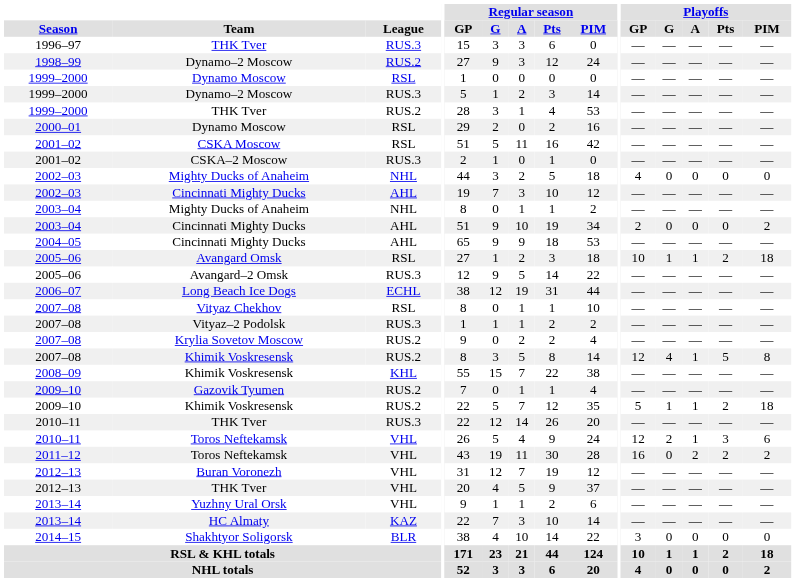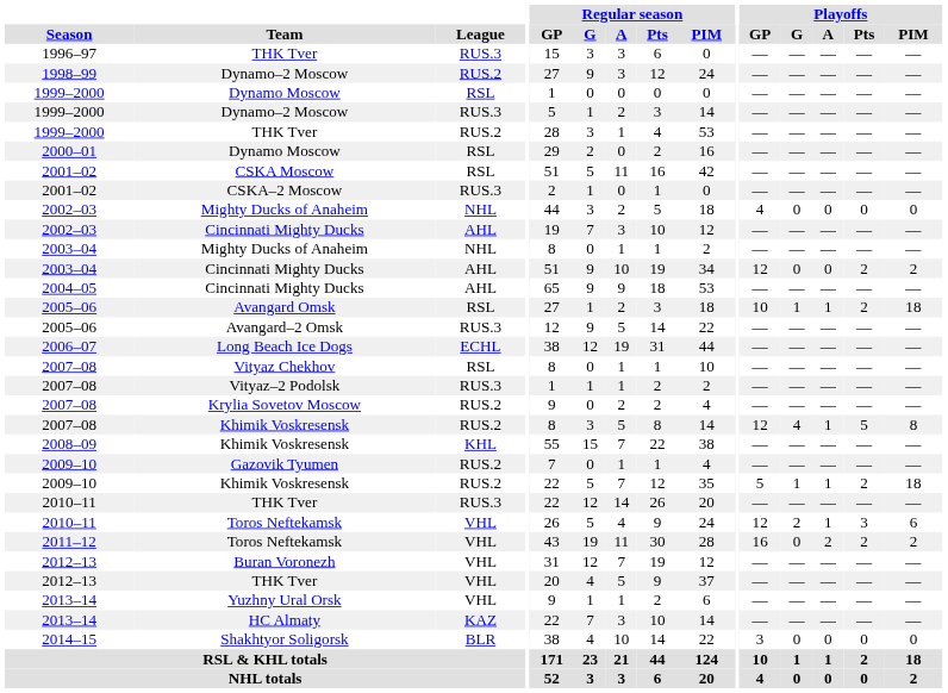 <table border="0" cellpadding="1" cellspacing="0" style="text-align:center; width:60em">
 <tr bgcolor="#e0e0e0">
 <th colspan="3" bgcolor="#ffffff"></th>
 <th rowspan="100" bgcolor="#ffffff"></th>
 <th colspan="5"><a href='#'>Regular season</a></th>
 <th rowspan="100" bgcolor="#ffffff"></th>
 <th colspan="5"><a href='#'>Playoffs</a></th>
 </tr>
 <tr bgcolor="#e0e0e0">
 <th><a href='#'>Season</a></th>
 <th>Team</th>
 <th>League</th>
 <th>GP</th>
 <th><a href='#'>G</a></th>
 <th><a href='#'>A</a></th>
 <th><a href='#'>Pts</a></th>
 <th><a href='#'>PIM</a></th>
 <th>GP</th>
 <th>G</th>
 <th>A</th>
 <th>Pts</th>
 <th>PIM</th>
 </tr>
 <tr>
 <td>1996–97</td>
 <td><a href='#'>THK Tver</a></td>
 <td><a href='#'>RUS.3</a></td>
 <td>15</td>
 <td>3</td>
 <td>3</td>
 <td>6</td>
 <td>0</td>
 <td>—</td>
 <td>—</td>
 <td>—</td>
 <td>—</td>
 <td>—</td>
 </tr>
 <tr bgcolor="#f0f0f0">
 <td><a href='#'>1998–99</a></td>
 <td>Dynamo–2 Moscow</td>
 <td><a href='#'>RUS.2</a></td>
 <td>27</td>
 <td>9</td>
 <td>3</td>
 <td>12</td>
 <td>24</td>
 <td>—</td>
 <td>—</td>
 <td>—</td>
 <td>—</td>
 <td>—</td>
 </tr>
 <tr>
 <td><a href='#'>1999–2000</a></td>
 <td><a href='#'>Dynamo Moscow</a></td>
 <td><a href='#'>RSL</a></td>
 <td>1</td>
 <td>0</td>
 <td>0</td>
 <td>0</td>
 <td>0</td>
 <td>—</td>
 <td>—</td>
 <td>—</td>
 <td>—</td>
 <td>—</td>
 </tr>
 <tr bgcolor="#f0f0f0">
 <td>1999–2000</td>
 <td>Dynamo–2 Moscow</td>
 <td>RUS.3</td>
 <td>5</td>
 <td>1</td>
 <td>2</td>
 <td>3</td>
 <td>14</td>
 <td>—</td>
 <td>—</td>
 <td>—</td>
 <td>—</td>
 <td>—</td>
 </tr>
 <tr>
 <td><a href='#'>1999–2000</a></td>
 <td>THK Tver</td>
 <td>RUS.2</td>
 <td>28</td>
 <td>3</td>
 <td>1</td>
 <td>4</td>
 <td>53</td>
 <td>—</td>
 <td>—</td>
 <td>—</td>
 <td>—</td>
 <td>—</td>
 </tr>
 <tr bgcolor="#f0f0f0">
 <td><a href='#'>2000–01</a></td>
 <td>Dynamo Moscow</td>
 <td>RSL</td>
 <td>29</td>
 <td>2</td>
 <td>0</td>
 <td>2</td>
 <td>16</td>
 <td>—</td>
 <td>—</td>
 <td>—</td>
 <td>—</td>
 <td>—</td>
 </tr>
 <tr>
 <td><a href='#'>2001–02</a></td>
 <td><a href='#'>CSKA Moscow</a></td>
 <td>RSL</td>
 <td>51</td>
 <td>5</td>
 <td>11</td>
 <td>16</td>
 <td>42</td>
 <td>—</td>
 <td>—</td>
 <td>—</td>
 <td>—</td>
 <td>—</td>
 </tr>
 <tr bgcolor="#f0f0f0">
 <td>2001–02</td>
 <td>CSKA–2 Moscow</td>
 <td>RUS.3</td>
 <td>2</td>
 <td>1</td>
 <td>0</td>
 <td>1</td>
 <td>0</td>
 <td>—</td>
 <td>—</td>
 <td>—</td>
 <td>—</td>
 <td>—</td>
 </tr>
 <tr>
 <td><a href='#'>2002–03</a></td>
 <td><a href='#'>Mighty Ducks of Anaheim</a></td>
 <td><a href='#'>NHL</a></td>
 <td>44</td>
 <td>3</td>
 <td>2</td>
 <td>5</td>
 <td>18</td>
 <td>4</td>
 <td>0</td>
 <td>0</td>
 <td>0</td>
 <td>0</td>
 </tr>
 <tr bgcolor="#f0f0f0">
 <td><a href='#'>2002–03</a></td>
 <td><a href='#'>Cincinnati Mighty Ducks</a></td>
 <td><a href='#'>AHL</a></td>
 <td>19</td>
 <td>7</td>
 <td>3</td>
 <td>10</td>
 <td>12</td>
 <td>—</td>
 <td>—</td>
 <td>—</td>
 <td>—</td>
 <td>—</td>
 </tr>
 <tr>
 <td><a href='#'>2003–04</a></td>
 <td>Mighty Ducks of Anaheim</td>
 <td>NHL</td>
 <td>8</td>
 <td>0</td>
 <td>1</td>
 <td>1</td>
 <td>2</td>
 <td>—</td>
 <td>—</td>
 <td>—</td>
 <td>—</td>
 <td>—</td>
 </tr>
 <tr bgcolor="#f0f0f0">
 <td><a href='#'>2003–04</a></td>
 <td>Cincinnati Mighty Ducks</td>
 <td>AHL</td>
 <td>51</td>
 <td>9</td>
 <td>10</td>
 <td>19</td>
 <td>34</td>
-<td>2</td>
+<td>12</td>
 <td>0</td>
 <td>0</td>
-<td>0</td>
+<td>2</td>
 <td>2</td>
 </tr>
 <tr>
 <td><a href='#'>2004–05</a></td>
 <td>Cincinnati Mighty Ducks</td>
 <td>AHL</td>
 <td>65</td>
 <td>9</td>
 <td>9</td>
 <td>18</td>
 <td>53</td>
 <td>—</td>
 <td>—</td>
 <td>—</td>
 <td>—</td>
 <td>—</td>
 </tr>
 <tr bgcolor="#f0f0f0">
 <td><a href='#'>2005–06</a></td>
 <td><a href='#'>Avangard Omsk</a></td>
 <td>RSL</td>
 <td>27</td>
 <td>1</td>
 <td>2</td>
 <td>3</td>
 <td>18</td>
 <td>10</td>
 <td>1</td>
 <td>1</td>
 <td>2</td>
 <td>18</td>
 </tr>
 <tr>
 <td>2005–06</td>
 <td>Avangard–2 Omsk</td>
 <td>RUS.3</td>
 <td>12</td>
 <td>9</td>
 <td>5</td>
 <td>14</td>
 <td>22</td>
 <td>—</td>
 <td>—</td>
 <td>—</td>
 <td>—</td>
 <td>—</td>
 </tr>
 <tr bgcolor="#f0f0f0">
 <td><a href='#'>2006–07</a></td>
 <td><a href='#'>Long Beach Ice Dogs</a></td>
 <td><a href='#'>ECHL</a></td>
 <td>38</td>
 <td>12</td>
 <td>19</td>
 <td>31</td>
 <td>44</td>
 <td>—</td>
 <td>—</td>
 <td>—</td>
 <td>—</td>
 <td>—</td>
 </tr>
 <tr>
 <td><a href='#'>2007–08</a></td>
 <td><a href='#'>Vityaz Chekhov</a></td>
 <td>RSL</td>
 <td>8</td>
 <td>0</td>
 <td>1</td>
 <td>1</td>
 <td>10</td>
 <td>—</td>
 <td>—</td>
 <td>—</td>
 <td>—</td>
 <td>—</td>
 </tr>
 <tr bgcolor="#f0f0f0">
 <td>2007–08</td>
 <td>Vityaz–2 Podolsk</td>
 <td>RUS.3</td>
 <td>1</td>
 <td>1</td>
 <td>1</td>
 <td>2</td>
 <td>2</td>
 <td>—</td>
 <td>—</td>
 <td>—</td>
 <td>—</td>
 <td>—</td>
 </tr>
 <tr>
 <td><a href='#'>2007–08</a></td>
 <td><a href='#'>Krylia Sovetov Moscow</a></td>
 <td>RUS.2</td>
 <td>9</td>
 <td>0</td>
 <td>2</td>
 <td>2</td>
 <td>4</td>
 <td>—</td>
 <td>—</td>
 <td>—</td>
 <td>—</td>
 <td>—</td>
 </tr>
 <tr bgcolor="#f0f0f0">
 <td>2007–08</td>
 <td><a href='#'>Khimik Voskresensk</a></td>
 <td>RUS.2</td>
 <td>8</td>
 <td>3</td>
 <td>5</td>
 <td>8</td>
 <td>14</td>
 <td>12</td>
 <td>4</td>
 <td>1</td>
 <td>5</td>
 <td>8</td>
 </tr>
 <tr>
 <td><a href='#'>2008–09</a></td>
 <td>Khimik Voskresensk</td>
 <td><a href='#'>KHL</a></td>
 <td>55</td>
 <td>15</td>
 <td>7</td>
 <td>22</td>
 <td>38</td>
 <td>—</td>
 <td>—</td>
 <td>—</td>
 <td>—</td>
 <td>—</td>
 </tr>
 <tr bgcolor="#f0f0f0">
 <td><a href='#'>2009–10</a></td>
 <td><a href='#'>Gazovik Tyumen</a></td>
 <td>RUS.2</td>
 <td>7</td>
 <td>0</td>
 <td>1</td>
 <td>1</td>
 <td>4</td>
 <td>—</td>
 <td>—</td>
 <td>—</td>
 <td>—</td>
 <td>—</td>
 </tr>
 <tr>
 <td>2009–10</td>
 <td>Khimik Voskresensk</td>
 <td>RUS.2</td>
 <td>22</td>
 <td>5</td>
 <td>7</td>
 <td>12</td>
 <td>35</td>
 <td>5</td>
 <td>1</td>
 <td>1</td>
 <td>2</td>
 <td>18</td>
 </tr>
 <tr bgcolor="#f0f0f0">
 <td>2010–11</td>
 <td>THK Tver</td>
 <td>RUS.3</td>
 <td>22</td>
 <td>12</td>
 <td>14</td>
 <td>26</td>
 <td>20</td>
 <td>—</td>
 <td>—</td>
 <td>—</td>
 <td>—</td>
 <td>—</td>
 </tr>
 <tr>
 <td><a href='#'>2010–11</a></td>
 <td><a href='#'>Toros Neftekamsk</a></td>
 <td><a href='#'>VHL</a></td>
 <td>26</td>
 <td>5</td>
 <td>4</td>
 <td>9</td>
 <td>24</td>
 <td>12</td>
 <td>2</td>
 <td>1</td>
 <td>3</td>
 <td>6</td>
 </tr>
 <tr bgcolor="#f0f0f0">
 <td><a href='#'>2011–12</a></td>
 <td>Toros Neftekamsk</td>
 <td>VHL</td>
 <td>43</td>
 <td>19</td>
 <td>11</td>
 <td>30</td>
 <td>28</td>
 <td>16</td>
 <td>0</td>
 <td>2</td>
 <td>2</td>
 <td>2</td>
 </tr>
 <tr>
 <td><a href='#'>2012–13</a></td>
 <td><a href='#'>Buran Voronezh</a></td>
 <td>VHL</td>
 <td>31</td>
 <td>12</td>
 <td>7</td>
 <td>19</td>
 <td>12</td>
 <td>—</td>
 <td>—</td>
 <td>—</td>
 <td>—</td>
 <td>—</td>
 </tr>
 <tr bgcolor="#f0f0f0">
 <td>2012–13</td>
 <td>THK Tver</td>
 <td>VHL</td>
 <td>20</td>
 <td>4</td>
 <td>5</td>
 <td>9</td>
 <td>37</td>
 <td>—</td>
 <td>—</td>
 <td>—</td>
 <td>—</td>
 <td>—</td>
 </tr>
 <tr>
 <td><a href='#'>2013–14</a></td>
 <td><a href='#'>Yuzhny Ural Orsk</a></td>
 <td>VHL</td>
 <td>9</td>
 <td>1</td>
 <td>1</td>
 <td>2</td>
 <td>6</td>
 <td>—</td>
 <td>—</td>
 <td>—</td>
 <td>—</td>
 <td>—</td>
 </tr>
 <tr bgcolor="#f0f0f0">
 <td><a href='#'>2013–14</a></td>
 <td><a href='#'>HC Almaty</a></td>
 <td><a href='#'>KAZ</a></td>
 <td>22</td>
 <td>7</td>
 <td>3</td>
 <td>10</td>
 <td>14</td>
 <td>—</td>
 <td>—</td>
 <td>—</td>
 <td>—</td>
 <td>—</td>
 </tr>
 <tr>
 <td><a href='#'>2014–15</a></td>
 <td><a href='#'>Shakhtyor Soligorsk</a></td>
 <td><a href='#'>BLR</a></td>
 <td>38</td>
 <td>4</td>
 <td>10</td>
 <td>14</td>
 <td>22</td>
 <td>3</td>
 <td>0</td>
 <td>0</td>
 <td>0</td>
 <td>0</td>
 </tr>
 <tr bgcolor="#e0e0e0">
 <th colspan="3">RSL & KHL totals</th>
 <th>171</th>
 <th>23</th>
 <th>21</th>
 <th>44</th>
 <th>124</th>
 <th>10</th>
 <th>1</th>
 <th>1</th>
 <th>2</th>
 <th>18</th>
 </tr>
 <tr bgcolor="#e0e0e0">
 <th colspan="3">NHL totals</th>
 <th>52</th>
 <th>3</th>
 <th>3</th>
 <th>6</th>
 <th>20</th>
 <th>4</th>
 <th>0</th>
 <th>0</th>
 <th>0</th>
 <th>2</th>
 </tr>
 </table>
